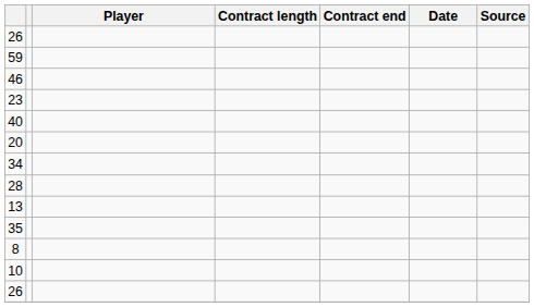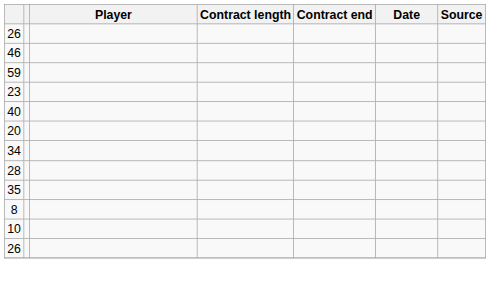 <table class="wikitable plainrowheaders sortable" style="font-size:95%">
 <tr>
 <th></th>
 <th></th>
 <th scope="col" style="width:200px;">Player</th>
 <th>Contract length</th>
 <th>Contract end</th>
 <th scope="col" style="width:70px;">Date</th>
 <th>Source</th>
 </tr>
 <tr>
 <td align=center>26</td>
 <td align=center></td>
 <td></td>
 <td align=center></td>
 <td align=center></td>
 <td align=center></td>
 <td align=center></td>
 </tr>
 <tr>
-<td align=center>59</td>
+<td align=center>46</td>
 <td align=center></td>
 <td></td>
 <td align=center></td>
 <td align=center></td>
 <td align=center></td>
 <td align=center></td>
 </tr>
 <tr>
-<td align=center>46</td>
+<td align=center>59</td>
 <td align=center></td>
 <td></td>
 <td align=center></td>
 <td align=center></td>
 <td align=center></td>
 <td align=center></td>
 </tr>
 <tr>
 <td align=center>23</td>
 <td align=center></td>
 <td></td>
 <td align=center></td>
 <td align=center></td>
 <td align=center></td>
 <td align=center></td>
 </tr>
 <tr>
 <td align=center>40</td>
 <td align=center></td>
 <td></td>
 <td align=center></td>
 <td align=center></td>
 <td align=center></td>
 <td align=center></td>
 </tr>
 <tr>
 <td align=center>20</td>
 <td align=center></td>
 <td></td>
 <td align=center></td>
 <td align=center></td>
 <td align=center></td>
 <td align=center></td>
 </tr>
 <tr>
 <td align=center>34</td>
 <td align=center></td>
 <td></td>
 <td align=center></td>
 <td align=center></td>
 <td align=center></td>
 <td align=center></td>
 </tr>
 <tr>
 <td align=center>28</td>
 <td align=center></td>
 <td></td>
 <td align=center></td>
 <td align=center></td>
 <td align=center></td>
 <td align=center></td>
 </tr>
 <tr>
-<td align=center>13</td>
-<td align=center></td>
-<td></td>
-<td align=center></td>
-<td align=center></td>
-<td align=center></td>
-<td align=center></td>
-</tr>
-<tr>
 <td align=center>35</td>
 <td align=center></td>
 <td></td>
 <td align=center></td>
 <td align=center></td>
 <td align=center></td>
 <td align=center></td>
 </tr>
 <tr>
 <td align=center>8</td>
 <td align=center></td>
 <td></td>
 <td align=center></td>
 <td align=center></td>
 <td align=center></td>
 <td align=center></td>
 </tr>
 <tr>
 <td align=center>10</td>
 <td align=center></td>
 <td></td>
 <td align=center></td>
 <td align=center></td>
 <td align=center></td>
 <td align=center></td>
 </tr>
 <tr>
 <td align=center>26</td>
 <td align=center></td>
 <td></td>
 <td align=center></td>
 <td align=center></td>
 <td align=center></td>
 <td align=center></td>
 </tr>
 <tr>
 </tr>
 </table>
